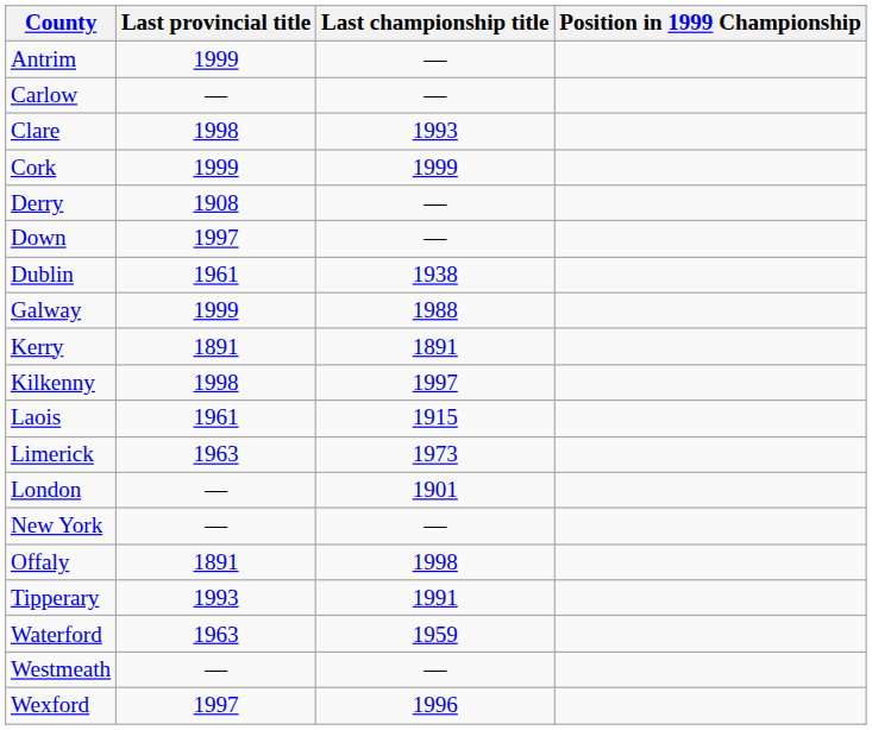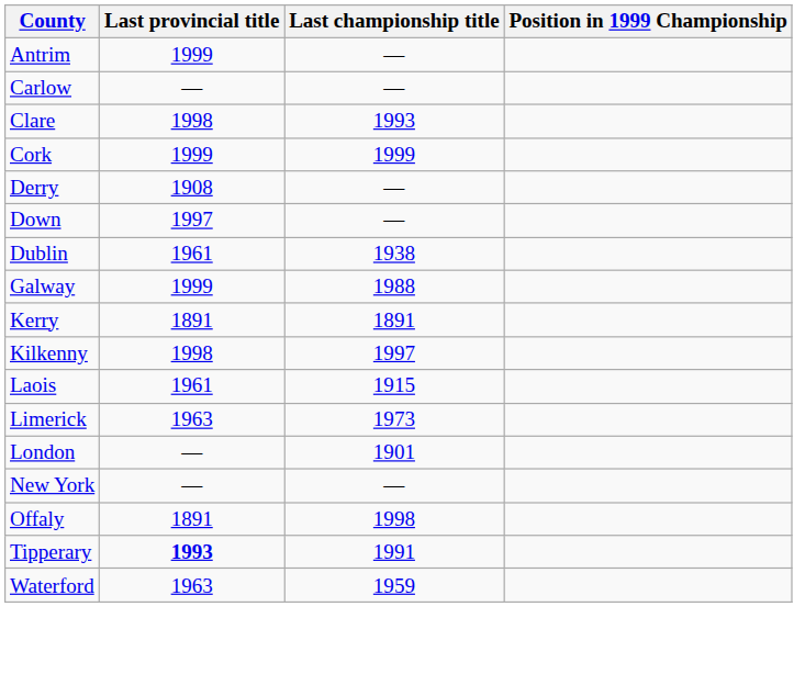 <table class="wikitable sortable" style="text-align:center">
 <tr>
 <th><a href='#'>County</a></th>
 <th>Last provincial title</th>
 <th>Last championship title</th>
 <th>Position in <a href='#'>1999</a> Championship</th>
 </tr>
 <tr>
 <td style="text-align:left"> <a href='#'>Antrim</a></td>
 <td><a href='#'>1999</a></td>
 <td>—</td>
 <td></td>
 </tr>
 <tr>
 <td style="text-align:left"> <a href='#'>Carlow</a></td>
 <td>—</td>
 <td>—</td>
 <td></td>
 </tr>
 <tr>
 <td style="text-align:left"> <a href='#'>Clare</a></td>
 <td><a href='#'>1998</a></td>
 <td><a href='#'>1993</a></td>
 <td></td>
 </tr>
 <tr>
 <td style="text-align:left"> <a href='#'>Cork</a></td>
 <td><a href='#'>1999</a></td>
 <td><a href='#'>1999</a></td>
 <td></td>
 </tr>
 <tr>
 <td style="text-align:left"> <a href='#'>Derry</a></td>
 <td><a href='#'>1908</a></td>
 <td>—</td>
 <td></td>
 </tr>
 <tr>
 <td style="text-align:left"> <a href='#'>Down</a></td>
 <td><a href='#'>1997</a></td>
 <td>—</td>
 <td></td>
 </tr>
 <tr>
 <td style="text-align:left"> <a href='#'>Dublin</a></td>
 <td><a href='#'>1961</a></td>
 <td><a href='#'>1938</a></td>
 <td></td>
 </tr>
 <tr>
 <td style="text-align:left"> <a href='#'>Galway</a></td>
 <td><a href='#'>1999</a></td>
 <td><a href='#'>1988</a></td>
 <td></td>
 </tr>
 <tr>
 <td style="text-align:left"> <a href='#'>Kerry</a></td>
 <td><a href='#'>1891</a></td>
 <td><a href='#'>1891</a></td>
 <td></td>
 </tr>
 <tr>
 <td style="text-align:left"> <a href='#'>Kilkenny</a></td>
 <td><a href='#'>1998</a></td>
 <td><a href='#'>1997</a></td>
 <td></td>
 </tr>
 <tr>
 <td style="text-align:left"> <a href='#'>Laois</a></td>
 <td><a href='#'>1961</a></td>
 <td><a href='#'>1915</a></td>
 <td></td>
 </tr>
 <tr>
 <td style="text-align:left"> <a href='#'>Limerick</a></td>
 <td><a href='#'>1963</a></td>
 <td><a href='#'>1973</a></td>
 <td></td>
 </tr>
 <tr>
 <td style="text-align:left"> <a href='#'>London</a></td>
 <td>—</td>
 <td><a href='#'>1901</a></td>
 <td></td>
 </tr>
 <tr>
 <td style="text-align:left"> <a href='#'>New York</a></td>
 <td>—</td>
 <td>—</td>
 <td></td>
 </tr>
 <tr>
 <td style="text-align:left"> <a href='#'>Offaly</a></td>
 <td><a href='#'>1891</a></td>
 <td><a href='#'>1998</a></td>
 <td></td>
 </tr>
 <tr>
 <td style="text-align:left"> <a href='#'>Tipperary</a></td>
-<td><a href='#'>1993</a></td>
+<td><strong><a href='#'>1993</a></strong></td>
 <td><a href='#'>1991</a></td>
 <td></td>
 </tr>
 <tr>
 <td style="text-align:left"> <a href='#'>Waterford</a></td>
 <td><a href='#'>1963</a></td>
 <td><a href='#'>1959</a></td>
 <td></td>
 </tr>
-<tr>
-<td style="text-align:left"> <a href='#'>Westmeath</a></td>
-<td>—</td>
-<td>—</td>
-<td></td>
-</tr>
-<tr>
-<td style="text-align:left"> <a href='#'>Wexford</a></td>
-<td><a href='#'>1997</a></td>
-<td><a href='#'>1996</a></td>
-<td></td>
-</tr>
 </table>
